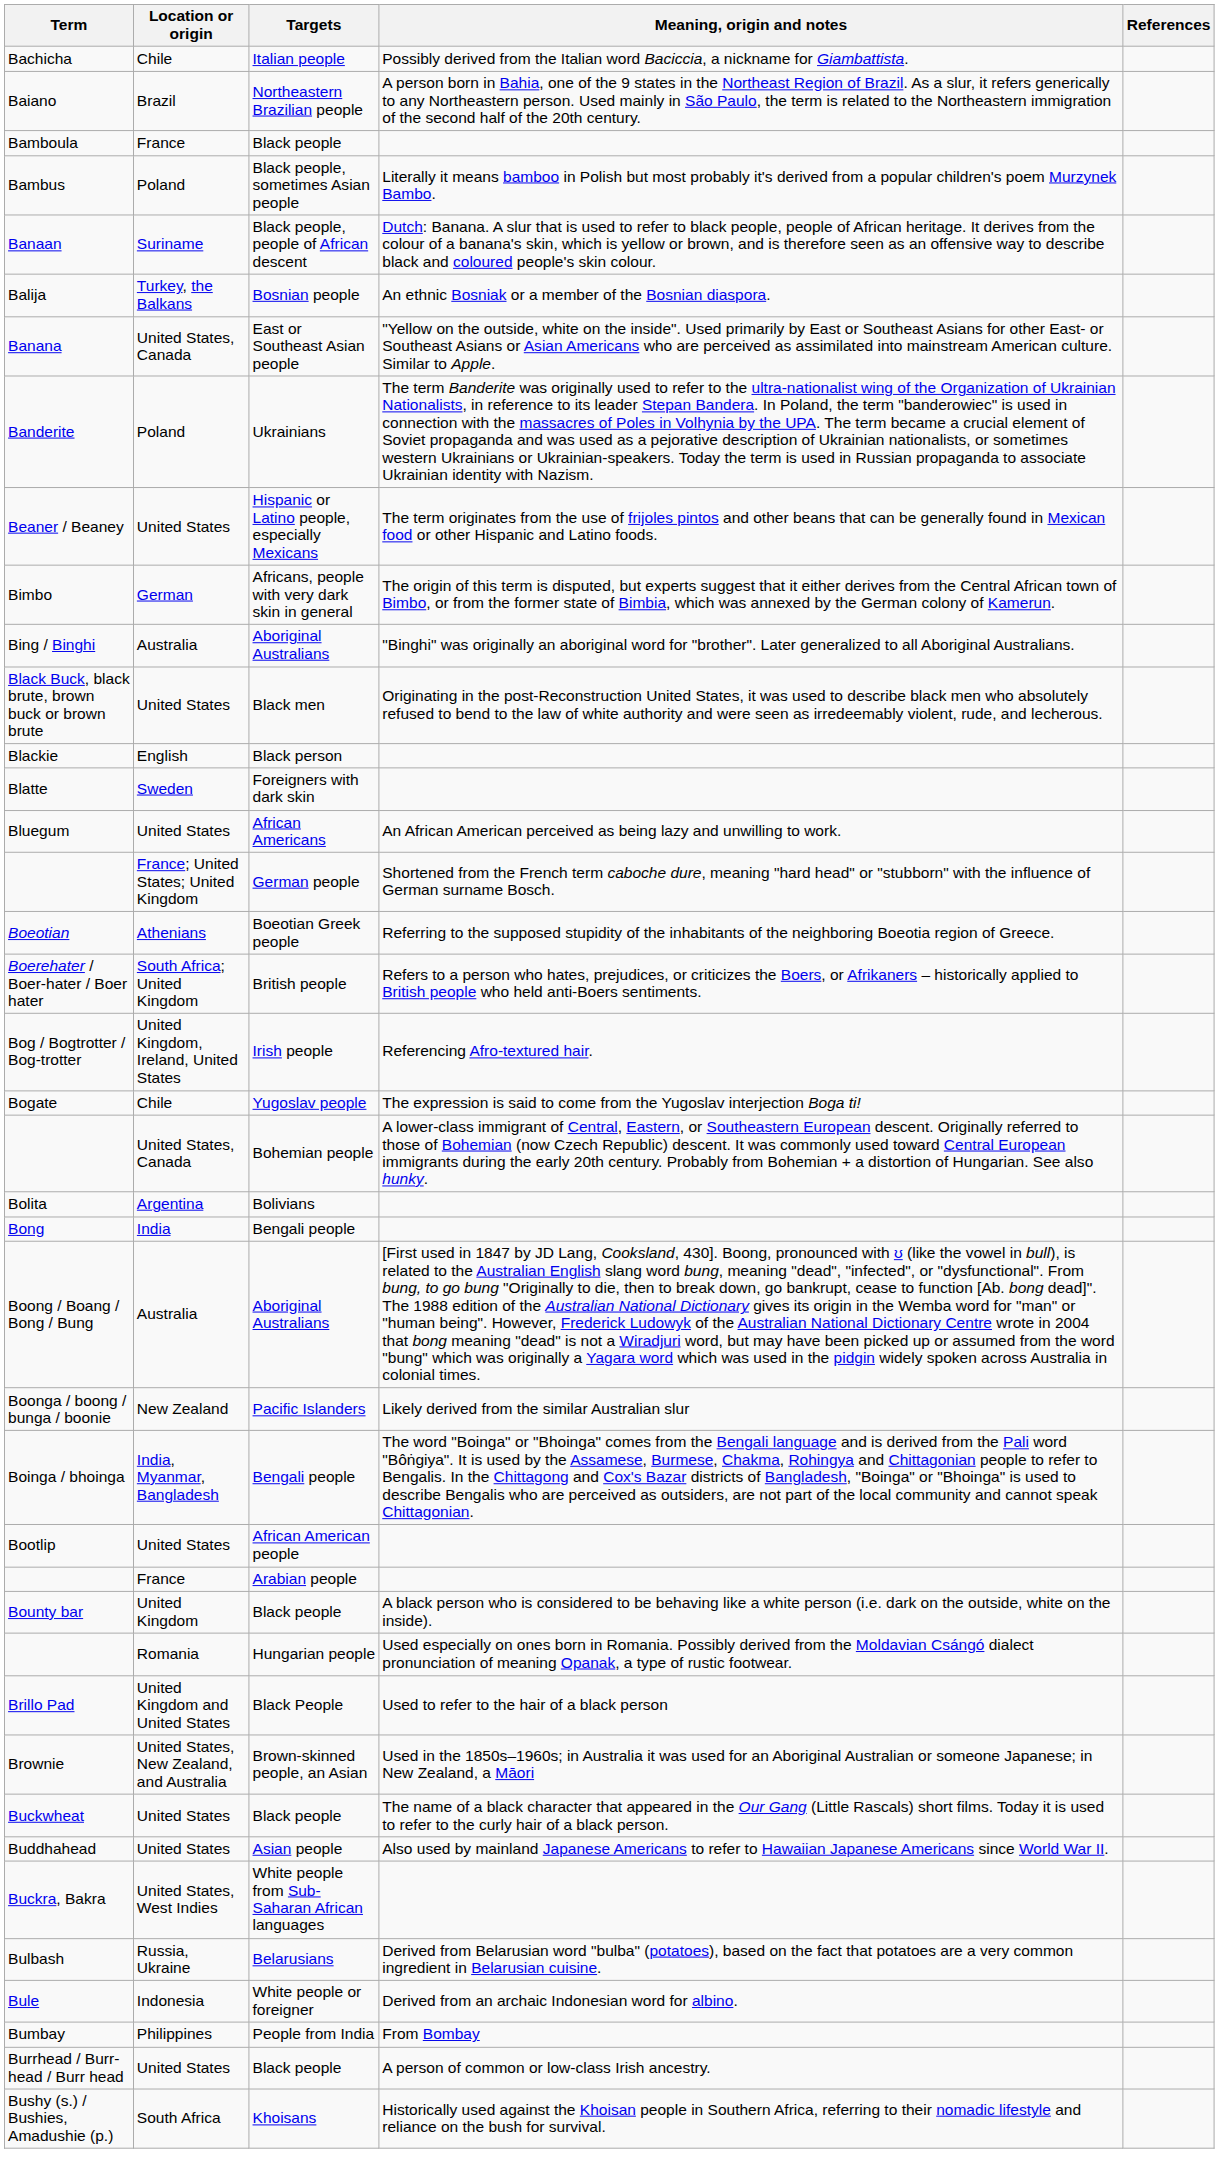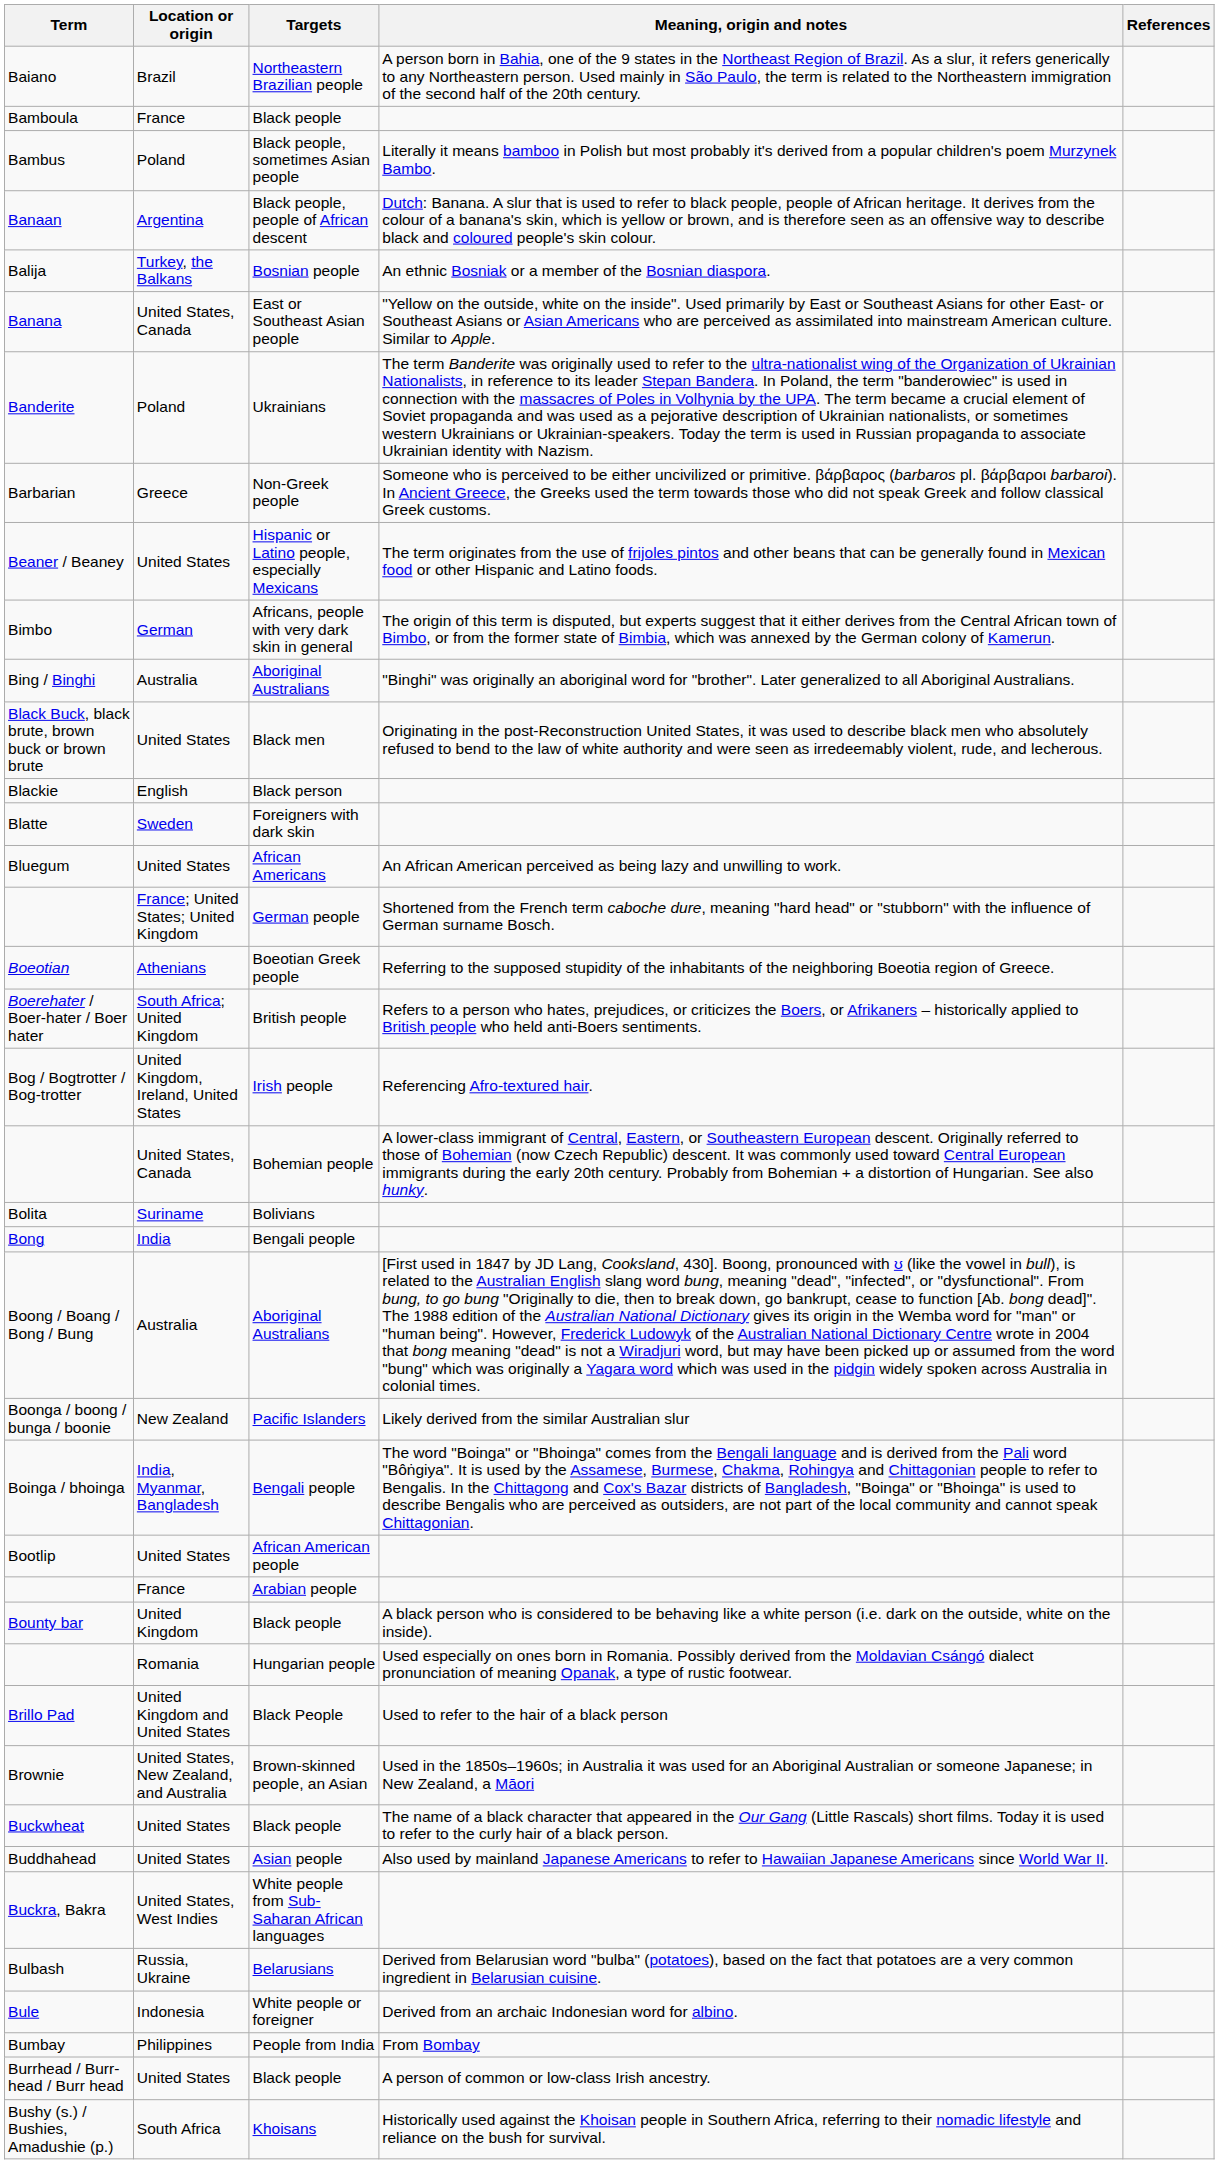 <table class="wikitable">
 <tr>
 <th>Term</th>
 <th>Location or origin</th>
 <th>Targets</th>
 <th>Meaning, origin and notes</th>
 <th>References</th>
-</tr>
-<tr>
-<td>Bachicha</td>
-<td>Chile</td>
-<td><a href='#'>Italian people</a></td>
-<td>Possibly derived from the Italian word <em>Baciccia</em>, a nickname for <em><a href='#'>Giambattista</a></em>.</td>
-<td></td>
 </tr>
 <tr>
 <td>Baiano</td>
 <td>Brazil</td>
 <td><a href='#'>Northeastern Brazilian</a> people</td>
 <td>A person born in <a href='#'>Bahia</a>, one of the 9 states in the <a href='#'>Northeast Region of Brazil</a>. As a slur, it refers generically to any Northeastern person. Used mainly in <a href='#'>São Paulo</a>, the term is related to the Northeastern immigration of the second half of the 20th century.</td>
 <td></td>
 </tr>
 <tr>
 <td>Bamboula</td>
 <td>France</td>
 <td>Black people</td>
 <td></td>
 <td></td>
 </tr>
 <tr>
 <td>Bambus</td>
 <td>Poland</td>
 <td>Black people, sometimes Asian people</td>
 <td>Literally it means <a href='#'>bamboo</a> in Polish but most probably it's derived from a popular children's poem <a href='#'>Murzynek Bambo</a>.</td>
 <td></td>
 </tr>
 <tr>
 <td><a href='#'>Banaan</a></td>
-<td><a href='#'>Suriname</a></td>
+<td><a href='#'>Argentina</a></td>
 <td>Black people, people of <a href='#'>African</a> descent</td>
 <td><a href='#'>Dutch</a>: Banana. A slur that is used to refer to black people, people of African heritage. It derives from the colour of a banana's skin, which is yellow or brown, and is therefore seen as an offensive way to describe black and <a href='#'>coloured</a> people's skin colour.</td>
 <td></td>
 </tr>
 <tr>
 <td>Balija</td>
 <td><a href='#'>Turkey</a>, <a href='#'>the Balkans</a></td>
 <td><a href='#'>Bosnian</a> people</td>
 <td>An ethnic <a href='#'>Bosniak</a> or a member of the <a href='#'>Bosnian diaspora</a>.</td>
 <td></td>
 </tr>
 <tr>
 <td><a href='#'>Banana</a></td>
 <td>United States, Canada</td>
 <td>East or Southeast Asian people</td>
 <td>"Yellow on the outside, white on the inside". Used primarily by East or Southeast Asians for other East- or Southeast Asians or <a href='#'>Asian Americans</a> who are perceived as assimilated into mainstream American culture. Similar to <em>Apple</em>.</td>
 <td></td>
 </tr>
 <tr>
 <td><a href='#'>Banderite</a></td>
 <td>Poland</td>
 <td>Ukrainians</td>
 <td>The term <em>Banderite</em> was originally used to refer to the <a href='#'>ultra-nationalist wing of the Organization of Ukrainian Nationalists</a>, in reference to its leader <a href='#'>Stepan Bandera</a>.  In Poland, the term "banderowiec" is used in connection with the <a href='#'>massacres of Poles in Volhynia by the UPA</a>. The term became a crucial element of Soviet propaganda and was used as a pejorative description of Ukrainian nationalists, or sometimes western Ukrainians or Ukrainian-speakers. Today the term is used in Russian propaganda to associate Ukrainian identity with Nazism.</td>
+<td></td>
+</tr>
+<tr>
+<td>Barbarian</td>
+<td>Greece</td>
+<td>Non-Greek people</td>
+<td>Someone who is perceived to be either uncivilized or primitive. βάρβαρος (<em>barbaros</em> pl. βάρβαροι <em>barbaroi</em>). In <a href='#'>Ancient Greece</a>, the Greeks used the term towards those who did not speak Greek and follow classical Greek customs.</td>
 <td></td>
 </tr>
 <tr>
 <td><a href='#'>Beaner</a> / Beaney</td>
 <td>United States</td>
 <td><a href='#'>Hispanic</a> or <a href='#'>Latino</a> people, especially <a href='#'>Mexicans</a></td>
 <td>The term originates from the use of <a href='#'>frijoles pintos</a> and other beans that can be generally found in <a href='#'>Mexican food</a> or other Hispanic and Latino foods.</td>
 <td></td>
 </tr>
 <tr>
 <td>Bimbo</td>
 <td><a href='#'>German</a></td>
 <td>Africans, people with very dark skin in general</td>
 <td>The origin of this term is disputed, but experts suggest that it either derives from the Central African town of <a href='#'>Bimbo</a>, or from the former state of <a href='#'>Bimbia</a>, which was annexed by the German colony of <a href='#'>Kamerun</a>.</td>
 <td></td>
 </tr>
 <tr>
 <td>Bing / <a href='#'>Binghi</a></td>
 <td>Australia</td>
 <td><a href='#'>Aboriginal Australians</a></td>
 <td>"Binghi" was originally an aboriginal word for "brother". Later generalized to all Aboriginal Australians.</td>
 <td></td>
 </tr>
 <tr>
 <td><a href='#'>Black Buck</a>, black brute, brown buck or brown brute</td>
 <td>United States</td>
 <td>Black men</td>
 <td>Originating in the post-Reconstruction United States, it was used to describe black men who absolutely refused to bend to the law of white authority and were seen as irredeemably violent, rude, and lecherous.</td>
 <td></td>
 </tr>
 <tr>
 <td>Blackie</td>
 <td>English</td>
 <td>Black person</td>
 <td></td>
 <td></td>
 </tr>
 <tr>
 <td>Blatte</td>
 <td><a href='#'>Sweden</a></td>
 <td>Foreigners with dark skin</td>
 <td></td>
 <td></td>
 </tr>
 <tr>
 <td>Bluegum</td>
 <td>United States</td>
 <td><a href='#'>African Americans</a></td>
 <td>An African American perceived as being lazy and unwilling to work.</td>
 <td></td>
 </tr>
 <tr>
 <td></td>
 <td><a href='#'>France</a>; United States; United Kingdom</td>
 <td><a href='#'>German</a> people</td>
 <td>Shortened from the French term <em>caboche dure</em>, meaning "hard head" or "stubborn" with the influence of German surname Bosch.</td>
 <td></td>
 </tr>
 <tr>
 <td><em><a href='#'>Boeotian</a></em></td>
 <td><a href='#'>Athenians</a></td>
 <td>Boeotian Greek people</td>
 <td>Referring to the supposed stupidity of the inhabitants of the neighboring Boeotia region of Greece.</td>
 <td></td>
 </tr>
 <tr>
 <td><em><a href='#'>Boerehater</a></em> / Boer-hater / Boer hater</td>
 <td><a href='#'>South Africa</a>; United Kingdom</td>
 <td>British people</td>
 <td>Refers to a person who hates, prejudices, or criticizes the <a href='#'>Boers</a>, or <a href='#'>Afrikaners</a> – historically applied to <a href='#'>British people</a> who held anti-Boers sentiments.</td>
 <td></td>
 </tr>
 <tr>
 <td>Bog / Bogtrotter / Bog-trotter</td>
 <td>United Kingdom, Ireland, United States</td>
 <td><a href='#'>Irish</a> people</td>
 <td>Referencing <a href='#'>Afro-textured hair</a>.</td>
 <td></td>
 </tr>
 <tr>
-<td>Bogate</td>
-<td>Chile</td>
-<td><a href='#'>Yugoslav people</a></td>
-<td>The expression is said to come from the Yugoslav interjection <em>Boga ti!</em></td>
-<td></td>
-</tr>
-<tr>
 <td></td>
 <td>United States, Canada</td>
 <td>Bohemian people</td>
 <td>A lower-class immigrant of <a href='#'>Central</a>, <a href='#'>Eastern</a>, or <a href='#'>Southeastern European</a> descent. Originally referred to those of <a href='#'>Bohemian</a> (now Czech Republic) descent. It was commonly used toward <a href='#'>Central European</a> immigrants during the early 20th century. Probably from Bohemian + a distortion of Hungarian. See also <em><a href='#'>hunky</a></em>.</td>
 <td></td>
 </tr>
 <tr>
 <td>Bolita</td>
-<td><a href='#'>Argentina</a></td>
+<td><a href='#'>Suriname</a></td>
 <td>Bolivians</td>
 <td></td>
 <td></td>
 </tr>
 <tr>
 <td><a href='#'>Bong</a></td>
 <td><a href='#'>India</a></td>
 <td>Bengali people</td>
 <td></td>
 <td></td>
 </tr>
 <tr>
 <td>Boong / Boang / Bong / Bung</td>
 <td>Australia</td>
 <td><a href='#'>Aboriginal Australians</a></td>
 <td>[First used in 1847 by JD Lang, <em>Cooksland</em>, 430]. Boong, pronounced with <a href='#'>ʊ</a> (like the vowel in <em>bull</em>), is related to the <a href='#'>Australian English</a> slang word <em>bung</em>, meaning "dead", "infected", or "dysfunctional". From <em>bung, to go bung</em> "Originally to die, then to break down, go bankrupt, cease to function [Ab. <em>bong</em> dead]". The 1988 edition of the  <em><a href='#'>Australian National Dictionary</a></em> gives its origin in the Wemba word for "man" or "human being". However, <a href='#'>Frederick Ludowyk</a> of the <a href='#'>Australian National Dictionary Centre</a> wrote in 2004 that <em>bong</em> meaning "dead" is not a <a href='#'>Wiradjuri</a> word, but may have been picked up or assumed from the word "bung" which was originally a <a href='#'>Yagara word</a> which was used in the <a href='#'>pidgin</a> widely spoken across Australia in colonial times.</td>
 <td></td>
 </tr>
 <tr>
 <td>Boonga / boong / bunga / boonie</td>
 <td>New Zealand</td>
 <td><a href='#'>Pacific Islanders</a></td>
 <td>Likely derived from the similar Australian slur</td>
 <td></td>
 </tr>
 <tr>
 <td>Boinga / bhoinga</td>
 <td><a href='#'>India</a>, <a href='#'>Myanmar</a>, <a href='#'>Bangladesh</a></td>
 <td><a href='#'>Bengali</a> people</td>
 <td>The word "Boinga" or "Bhoinga" comes from the <a href='#'>Bengali language</a> and is derived from the <a href='#'>Pali</a> word "Bôṅgiya". It is used by the <a href='#'>Assamese</a>, <a href='#'>Burmese</a>, <a href='#'>Chakma</a>, <a href='#'>Rohingya</a> and <a href='#'>Chittagonian</a> people to refer to Bengalis. In the <a href='#'>Chittagong</a> and <a href='#'>Cox's Bazar</a> districts of <a href='#'>Bangladesh</a>, "Boinga" or "Bhoinga" is used to describe Bengalis who are perceived as outsiders, are not part of the local community and cannot speak <a href='#'>Chittagonian</a>.</td>
 <td></td>
 </tr>
 <tr>
 <td>Bootlip</td>
 <td>United States</td>
 <td><a href='#'>African American</a> people</td>
 <td></td>
 <td></td>
 </tr>
 <tr>
 <td></td>
 <td>France</td>
 <td><a href='#'>Arabian</a> people</td>
 <td></td>
 <td></td>
 </tr>
 <tr>
 <td><a href='#'>Bounty bar</a></td>
 <td>United Kingdom</td>
 <td>Black people</td>
 <td>A black person who is considered to be behaving like a white person (i.e. dark on the outside, white on the inside).</td>
 <td></td>
 </tr>
 <tr>
 <td></td>
 <td>Romania</td>
 <td>Hungarian people</td>
 <td>Used especially on ones born in Romania. Possibly derived from the <a href='#'>Moldavian Csángó</a> dialect pronunciation of  meaning <a href='#'>Opanak</a>, a type of rustic footwear.</td>
 <td></td>
 </tr>
 <tr>
 <td><a href='#'>Brillo Pad</a></td>
 <td>United Kingdom and United States</td>
 <td>Black People</td>
 <td>Used to refer to the hair of a black person</td>
 <td></td>
 </tr>
 <tr>
 <td>Brownie</td>
 <td>United States, New Zealand, and Australia</td>
 <td>Brown-skinned people, an Asian</td>
 <td>Used in the 1850s–1960s; in Australia it was used for an Aboriginal Australian or someone Japanese; in New Zealand, a <a href='#'>Māori</a></td>
 <td></td>
 </tr>
 <tr>
 <td><a href='#'>Buckwheat</a></td>
 <td>United States</td>
 <td>Black people</td>
 <td>The name of a black character that appeared in the <em><a href='#'>Our Gang</a></em> (Little Rascals) short films. Today it is used to refer to the curly hair of a black person.</td>
 <td></td>
 </tr>
 <tr>
 <td>Buddhahead</td>
 <td>United States</td>
 <td><a href='#'>Asian</a> people</td>
 <td>Also used by mainland <a href='#'>Japanese Americans</a> to refer to <a href='#'>Hawaiian Japanese Americans</a> since <a href='#'>World War II</a>.</td>
 <td></td>
 </tr>
 <tr>
 <td><a href='#'>Buckra</a>, Bakra</td>
 <td>United States, West Indies</td>
 <td>White people from <a href='#'>Sub-Saharan African</a> languages</td>
 <td></td>
 <td></td>
 </tr>
 <tr>
 <td>Bulbash</td>
 <td>Russia, Ukraine</td>
 <td><a href='#'>Belarusians</a></td>
 <td>Derived from Belarusian word "bulba" (<a href='#'>potatoes</a>), based on the fact that potatoes are a very common ingredient in <a href='#'>Belarusian cuisine</a>.</td>
 <td></td>
 </tr>
 <tr>
 <td><a href='#'>Bule</a></td>
 <td>Indonesia</td>
 <td>White people or foreigner</td>
 <td>Derived from an archaic Indonesian word for <a href='#'>albino</a>.</td>
 <td></td>
 </tr>
 <tr>
 <td>Bumbay</td>
 <td>Philippines</td>
 <td>People from India</td>
 <td>From <a href='#'>Bombay</a></td>
 <td></td>
 </tr>
 <tr>
 <td>Burrhead / Burr-head / Burr head</td>
 <td>United States</td>
 <td>Black people</td>
 <td>A person of common or low-class Irish ancestry.</td>
 <td></td>
 </tr>
 <tr>
 <td>Bushy (s.) / Bushies, Amadushie (p.)</td>
 <td>South Africa</td>
 <td><a href='#'>Khoisans</a></td>
 <td>Historically used against the <a href='#'>Khoisan</a> people in Southern Africa, referring to their <a href='#'>nomadic lifestyle</a> and reliance on the bush for survival.</td>
 <td></td>
 </tr>
 </table>
